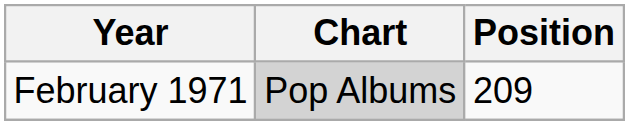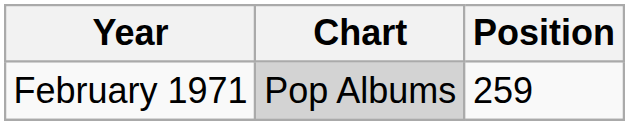 <table class="wikitable">
 <tr>
 <th align="left">Year</th>
 <th align="left">Chart</th>
 <th align="left">Position</th>
 </tr>
 <tr>
 <td align="left">February 1971</td>
 <td align="left" style="background: lightgrey;">Pop Albums</td>
-<td align="left">209</td>
+<td align="left">259</td>
 </tr>
 <tr>
 </tr>
 </table>
